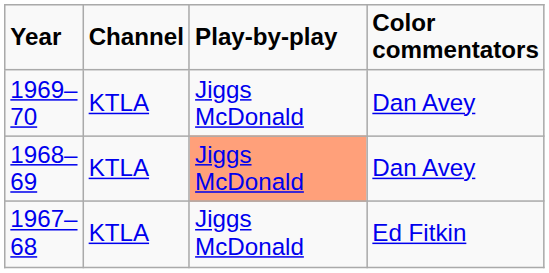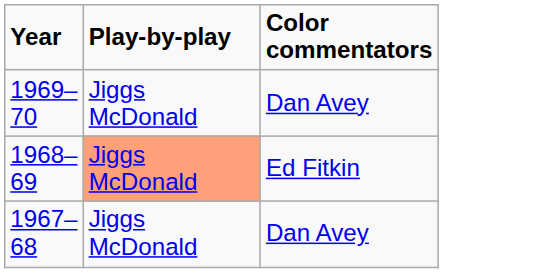 <table class="wikitable">
 <tr>
 <td width="40"><strong>Year</strong></td>
-<td width="40"><strong>Channel</strong></td>
 <td width="110"><strong>Play-by-play</strong></td>
 <td width="110"><strong>Color commentators</strong></td>
 </tr>
 <tr>
 <td><a href='#'>1969–70</a></td>
-<td><a href='#'>KTLA</a></td>
 <td><a href='#'>Jiggs McDonald</a></td>
 <td><a href='#'>Dan Avey</a></td>
 </tr>
 <tr>
 <td><a href='#'>1968–69</a></td>
-<td><a href='#'>KTLA</a></td>
 <td style="background: lightsalmon;"><a href='#'>Jiggs McDonald</a></td>
-<td><a href='#'>Dan Avey</a></td>
+<td><a href='#'>Ed Fitkin</a></td>
 </tr>
 <tr>
 <td><a href='#'>1967–68</a></td>
-<td><a href='#'>KTLA</a></td>
 <td><a href='#'>Jiggs McDonald</a></td>
-<td><a href='#'>Ed Fitkin</a></td>
+<td><a href='#'>Dan Avey</a></td>
 </tr>
 </table>
